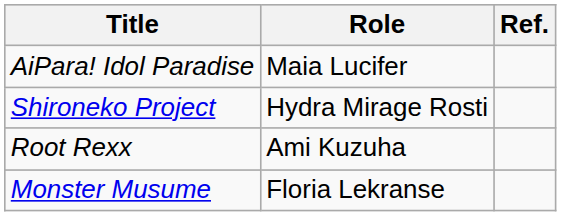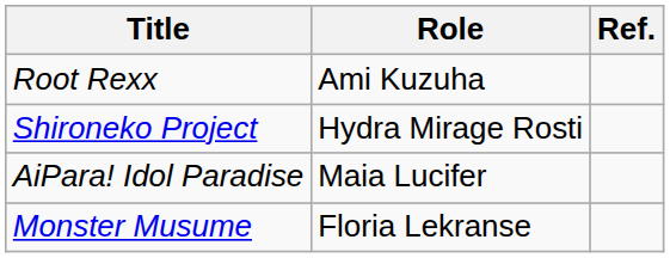 <table class="wikitable">
 <tr>
 <th>Title</th>
 <th>Role</th>
 <th>Ref.</th>
 </tr>
 <tr>
-<td><em>AiPara! Idol Paradise</em></td>
-<td>Maia Lucifer</td>
+<td><em>Root Rexx</em></td>
+<td>Ami Kuzuha</td>
 <td></td>
 </tr>
 <tr>
 <td><em><a href='#'>Shironeko Project</a></em></td>
 <td>Hydra Mirage Rosti</td>
 <td></td>
 </tr>
 <tr>
-<td><em>Root Rexx</em></td>
-<td>Ami Kuzuha</td>
+<td><em>AiPara! Idol Paradise</em></td>
+<td>Maia Lucifer</td>
 <td></td>
 </tr>
 <tr>
 <td><em><a href='#'>Monster Musume</a></em></td>
 <td>Floria Lekranse</td>
 <td></td>
 </tr>
 </table>
